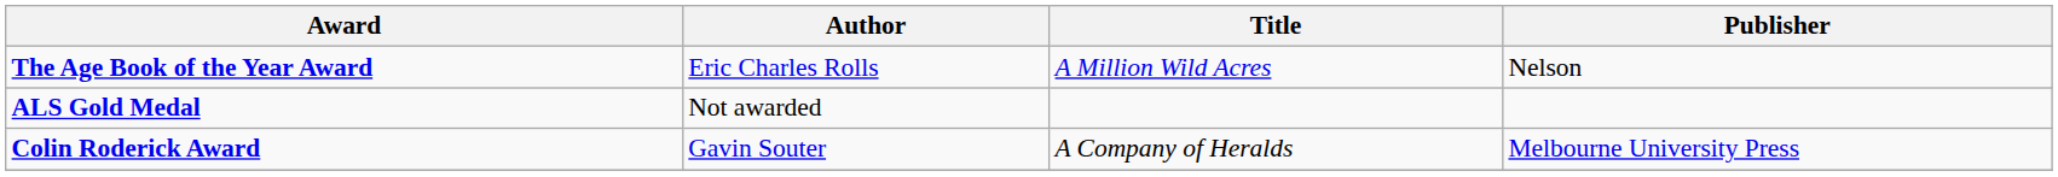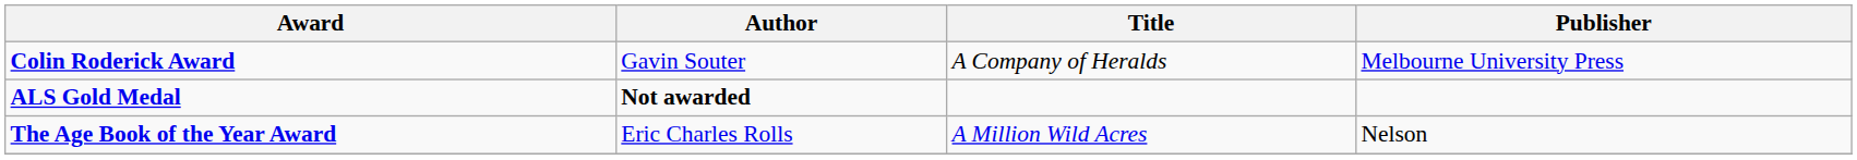 <table class="wikitable" width=100%>
 <tr>
 <th>Award</th>
 <th>Author</th>
 <th>Title</th>
 <th>Publisher</th>
 </tr>
 <tr>
+<td><strong><a href='#'>Colin Roderick Award</a></strong></td>
+<td><a href='#'>Gavin Souter</a></td>
+<td><em>A Company of Heralds</em></td>
+<td><a href='#'>Melbourne University Press</a></td>
+</tr>
+<tr>
+<td><strong><a href='#'>ALS Gold Medal</a></strong></td>
+<td><strong>Not awarded</strong></td>
+<td></td>
+<td></td>
+</tr>
+<tr>
 <td><strong><a href='#'>The Age Book of the Year Award</a></strong></td>
 <td><a href='#'>Eric Charles Rolls</a></td>
 <td><em><a href='#'>A Million Wild Acres</a></em></td>
 <td>Nelson</td>
 </tr>
 <tr>
-<td><strong><a href='#'>ALS Gold Medal</a></strong></td>
-<td>Not awarded</td>
-<td></td>
-<td></td>
-</tr>
-<tr>
-<td><strong><a href='#'>Colin Roderick Award</a></strong></td>
-<td><a href='#'>Gavin Souter</a></td>
-<td><em>A Company of Heralds</em></td>
-<td><a href='#'>Melbourne University Press</a></td>
-</tr>
-<tr>
 </tr>
 </table>
